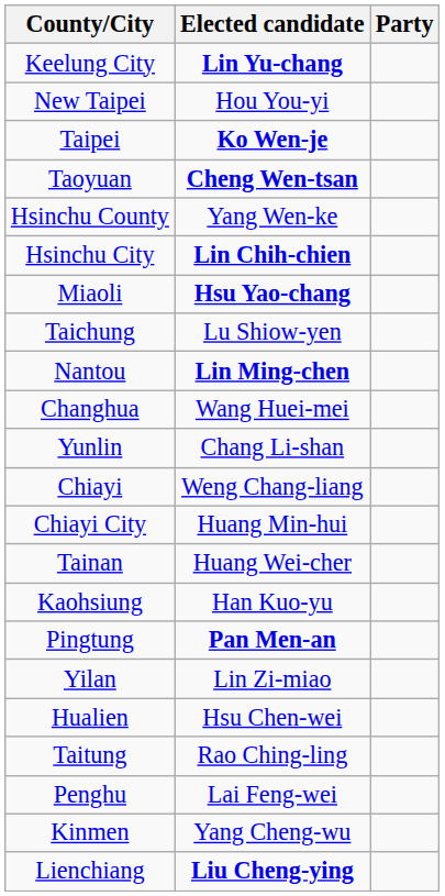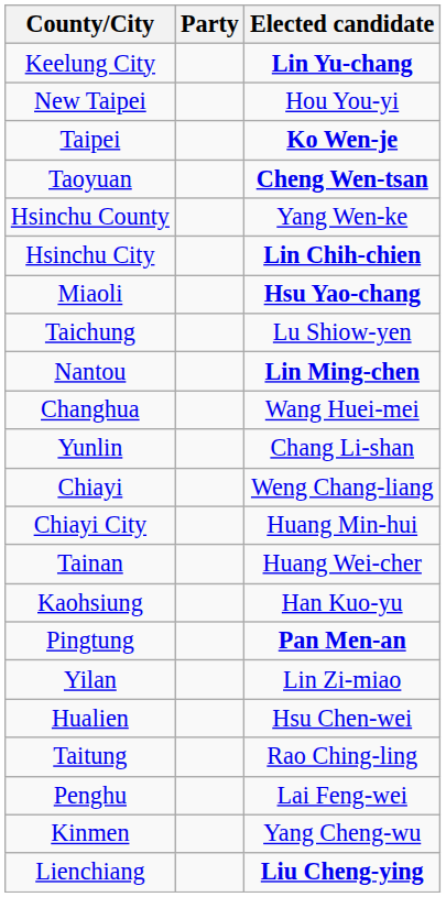 <table class="wikitable sortable" style="text-align:center;">
 <tr>
 <th>County/City</th>
+<th>Party</th>
 <th>Elected candidate</th>
-<th>Party</th>
 </tr>
 <tr>
 <td><a href='#'>Keelung City</a></td>
+<td></td>
 <td><strong><a href='#'>Lin Yu-chang</a></strong></td>
-<td></td>
 </tr>
 <tr>
 <td><a href='#'>New Taipei</a></td>
+<td></td>
 <td><a href='#'>Hou You-yi</a></td>
-<td></td>
 </tr>
 <tr>
 <td><a href='#'>Taipei</a></td>
+<td></td>
 <td><strong><a href='#'>Ko Wen-je</a></strong></td>
-<td></td>
 </tr>
 <tr>
 <td><a href='#'>Taoyuan</a></td>
+<td></td>
 <td><strong><a href='#'>Cheng Wen-tsan</a></strong></td>
-<td></td>
 </tr>
 <tr>
 <td><a href='#'>Hsinchu County</a></td>
+<td></td>
 <td><a href='#'>Yang Wen-ke</a></td>
-<td></td>
 </tr>
 <tr>
 <td><a href='#'>Hsinchu City</a></td>
+<td></td>
 <td><strong><a href='#'>Lin Chih-chien</a></strong></td>
-<td></td>
 </tr>
 <tr>
 <td><a href='#'>Miaoli</a></td>
+<td></td>
 <td><strong><a href='#'>Hsu Yao-chang</a></strong></td>
-<td></td>
 </tr>
 <tr>
 <td><a href='#'>Taichung</a></td>
+<td></td>
 <td><a href='#'>Lu Shiow-yen</a></td>
-<td></td>
 </tr>
 <tr>
 <td><a href='#'>Nantou</a></td>
+<td></td>
 <td><strong><a href='#'>Lin Ming-chen</a></strong></td>
-<td></td>
 </tr>
 <tr>
 <td><a href='#'>Changhua</a></td>
+<td></td>
 <td><a href='#'>Wang Huei-mei</a></td>
-<td></td>
 </tr>
 <tr>
 <td><a href='#'>Yunlin</a></td>
+<td></td>
 <td><a href='#'>Chang Li-shan</a></td>
-<td></td>
 </tr>
 <tr>
 <td><a href='#'>Chiayi</a></td>
+<td></td>
 <td><a href='#'>Weng Chang-liang</a></td>
-<td></td>
 </tr>
 <tr>
 <td><a href='#'>Chiayi City</a></td>
+<td></td>
 <td><a href='#'>Huang Min-hui</a></td>
-<td></td>
 </tr>
 <tr>
 <td><a href='#'>Tainan</a></td>
+<td></td>
 <td><a href='#'>Huang Wei-cher</a></td>
-<td></td>
 </tr>
 <tr>
 <td><a href='#'>Kaohsiung</a></td>
+<td></td>
 <td><a href='#'>Han Kuo-yu</a></td>
-<td></td>
 </tr>
 <tr>
 <td><a href='#'>Pingtung</a></td>
+<td></td>
 <td><strong><a href='#'>Pan Men-an</a></strong></td>
-<td></td>
 </tr>
 <tr>
 <td><a href='#'>Yilan</a></td>
+<td></td>
 <td><a href='#'>Lin Zi-miao</a></td>
-<td></td>
 </tr>
 <tr>
 <td><a href='#'>Hualien</a></td>
+<td></td>
 <td><a href='#'>Hsu Chen-wei</a></td>
-<td></td>
 </tr>
 <tr>
 <td><a href='#'>Taitung</a></td>
+<td></td>
 <td><a href='#'>Rao Ching-ling</a></td>
-<td></td>
 </tr>
 <tr>
 <td><a href='#'>Penghu</a></td>
+<td></td>
 <td><a href='#'>Lai Feng-wei</a></td>
-<td></td>
 </tr>
 <tr>
 <td><a href='#'>Kinmen</a></td>
+<td></td>
 <td><a href='#'>Yang Cheng-wu</a></td>
-<td></td>
 </tr>
 <tr>
 <td><a href='#'>Lienchiang</a></td>
+<td></td>
 <td><strong><a href='#'>Liu Cheng-ying</a></strong></td>
-<td></td>
 </tr>
 </table>
